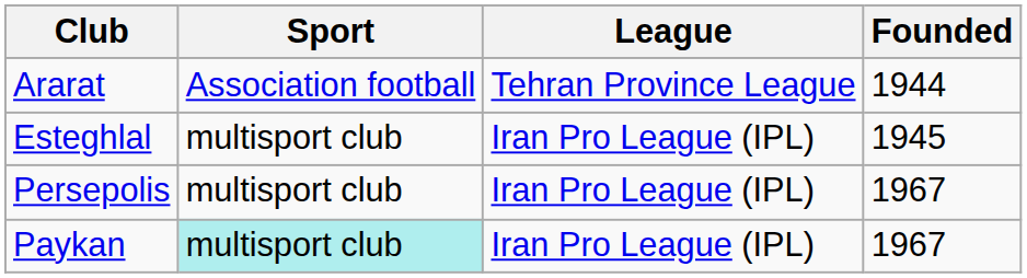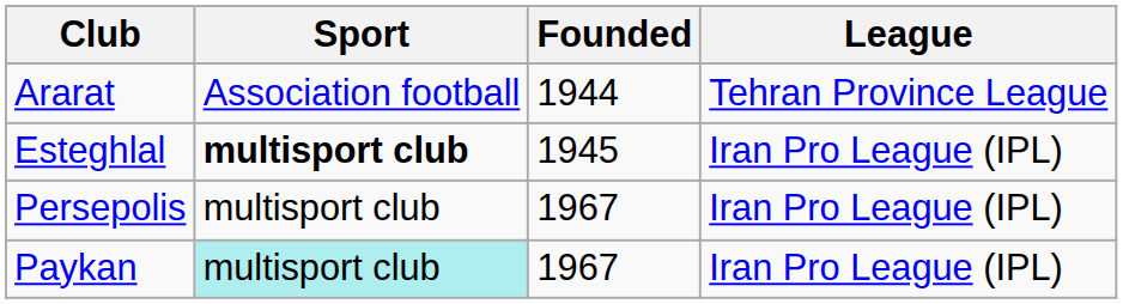 <table class="wikitable">
 <tr>
 <th>Club</th>
 <th>Sport</th>
+<th>Founded</th>
 <th>League</th>
-<th>Founded</th>
 </tr>
 <tr>
 <td><a href='#'>Ararat</a></td>
 <td><a href='#'>Association football</a></td>
+<td>1944</td>
 <td><a href='#'>Tehran Province League</a></td>
-<td>1944</td>
 </tr>
 <tr>
 <td><a href='#'>Esteghlal</a></td>
-<td>multisport club</td>
+<td><strong>multisport club</strong></td>
+<td>1945</td>
 <td><a href='#'>Iran Pro League</a> (IPL)</td>
-<td>1945</td>
 </tr>
 <tr>
 <td><a href='#'>Persepolis</a></td>
 <td>multisport club</td>
+<td>1967</td>
 <td><a href='#'>Iran Pro League</a> (IPL)</td>
-<td>1967</td>
 </tr>
 <tr>
 <td><a href='#'>Paykan</a></td>
 <td style="background: paleturquoise;">multisport club</td>
+<td>1967</td>
 <td><a href='#'>Iran Pro League</a> (IPL)</td>
-<td>1967</td>
 </tr>
 </table>
